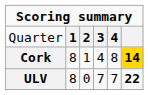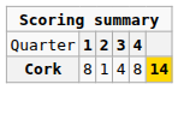 <table class="wikitable" style="text-align:center; border: 1px solid black; float:right; margin-left:10px;">
 <tr>
 <td colspan="6"><strong>Scoring summary</strong></td>
 </tr>
 <tr>
 <td style="font-weight:normal;">Quarter</td>
 <th>1</th>
 <th>2</th>
 <th>3</th>
 <th>4</th>
 <th></th>
 </tr>
 <tr>
 <th>Cork</th>
 <td>8</td>
 <td>1</td>
 <td>4</td>
 <td>8</td>
 <td style="background: gold;"><strong>14</strong></td>
 </tr>
-<tr>
-<th>ULV</th>
-<td>8</td>
-<td>0</td>
-<td>7</td>
-<td>7</td>
-<td><strong>22</strong></td>
-</tr>
 </table>
